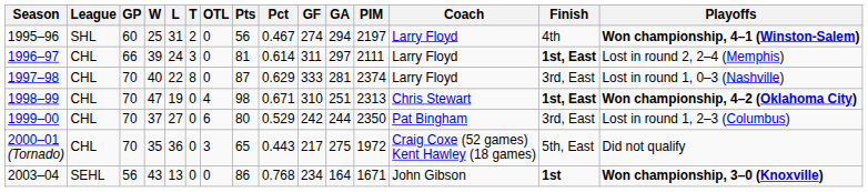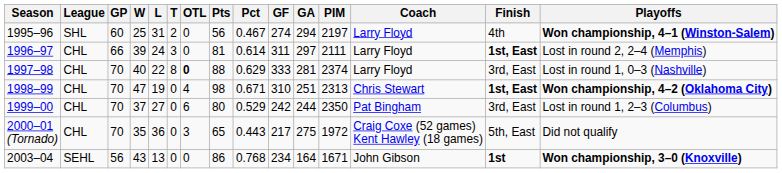 <table class="wikitable">
 <tr style="font-weight:bold; background:#ddd;">
 <th>Season</th>
 <th>League</th>
 <th>GP</th>
 <th>W</th>
 <th>L</th>
 <th>T</th>
 <th>OTL</th>
 <th>Pts</th>
 <th>Pct</th>
 <th>GF</th>
 <th>GA</th>
 <th>PIM</th>
 <th>Coach</th>
 <th>Finish</th>
 <th>Playoffs</th>
 </tr>
 <tr>
 <td>1995–96</td>
 <td>SHL</td>
 <td>60</td>
 <td>25</td>
 <td>31</td>
 <td>2</td>
 <td>0</td>
 <td>56</td>
 <td>0.467</td>
 <td>274</td>
 <td>294</td>
 <td>2197</td>
 <td><a href='#'>Larry Floyd</a></td>
 <td>4th</td>
 <td><strong>Won championship, 4–1 (<a href='#'>Winston-Salem</a>)</strong></td>
 </tr>
 <tr>
 <td><a href='#'>1996–97</a></td>
 <td>CHL</td>
 <td>66</td>
 <td>39</td>
 <td>24</td>
 <td>3</td>
 <td>0</td>
 <td>81</td>
 <td>0.614</td>
 <td>311</td>
 <td>297</td>
 <td>2111</td>
 <td>Larry Floyd</td>
 <td><strong>1st, East</strong></td>
 <td>Lost in round 2, 2–4 (<a href='#'>Memphis</a>)</td>
 </tr>
 <tr>
 <td><a href='#'>1997–98</a></td>
 <td>CHL</td>
 <td>70</td>
 <td>40</td>
 <td>22</td>
 <td>8</td>
-<td>0</td>
-<td>87</td>
+<td><strong>0</strong></td>
+<td>88</td>
 <td>0.629</td>
 <td>333</td>
 <td>281</td>
 <td>2374</td>
 <td>Larry Floyd</td>
 <td>3rd, East</td>
 <td>Lost in round 1, 0–3 (<a href='#'>Nashville</a>)</td>
 </tr>
 <tr>
 <td><a href='#'>1998–99</a></td>
 <td>CHL</td>
 <td>70</td>
 <td>47</td>
 <td>19</td>
 <td>0</td>
 <td>4</td>
 <td>98</td>
 <td>0.671</td>
 <td>310</td>
 <td>251</td>
 <td>2313</td>
 <td><a href='#'>Chris Stewart</a></td>
 <td><strong>1st, East</strong></td>
 <td><strong>Won championship, 4–2 (<a href='#'>Oklahoma City</a>)</strong></td>
 </tr>
 <tr>
 <td><a href='#'>1999–00</a></td>
 <td>CHL</td>
 <td>70</td>
 <td>37</td>
 <td>27</td>
 <td>0</td>
 <td>6</td>
 <td>80</td>
 <td>0.529</td>
 <td>242</td>
 <td>244</td>
 <td>2350</td>
 <td><a href='#'>Pat Bingham</a></td>
 <td>3rd, East</td>
 <td>Lost in round 1, 2–3 (<a href='#'>Columbus</a>)</td>
 </tr>
 <tr>
 <td><a href='#'>2000–01</a><br><em>(Tornado)</em></td>
 <td>CHL</td>
 <td>70</td>
 <td>35</td>
 <td>36</td>
 <td>0</td>
 <td>3</td>
 <td>65</td>
 <td>0.443</td>
 <td>217</td>
 <td>275</td>
 <td>1972</td>
 <td><a href='#'>Craig Coxe</a> (52 games)<br><a href='#'>Kent Hawley</a> (18 games)</td>
 <td>5th, East</td>
 <td>Did not qualify</td>
 </tr>
 <tr>
 <td>2003–04</td>
 <td>SEHL</td>
 <td>56</td>
 <td>43</td>
 <td>13</td>
 <td>0</td>
 <td>0</td>
 <td>86</td>
 <td>0.768</td>
 <td>234</td>
 <td>164</td>
 <td>1671</td>
 <td>John Gibson</td>
 <td><strong>1st</strong></td>
 <td><strong>Won championship, 3–0 (<a href='#'>Knoxville</a>)</strong></td>
 </tr>
 </table>
